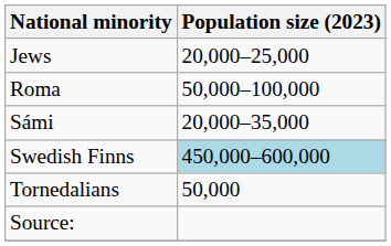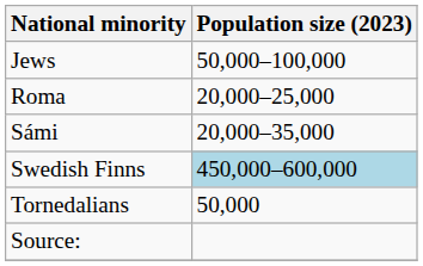 <table class="wikitable">
 <tr>
 <th>National minority</th>
 <th>Population size (2023)</th>
 </tr>
 <tr>
 <td>Jews</td>
-<td>20,000–25,000</td>
+<td>50,000–100,000</td>
 </tr>
 <tr>
 <td>Roma</td>
-<td>50,000–100,000</td>
+<td>20,000–25,000</td>
 </tr>
 <tr>
 <td>Sámi</td>
 <td>20,000–35,000</td>
 </tr>
 <tr>
 <td>Swedish Finns</td>
 <td style="background: lightblue;">450,000–600,000</td>
 </tr>
 <tr>
 <td>Tornedalians</td>
 <td>50,000</td>
 </tr>
 <tr>
 <td>Source:</td>
 <td></td>
 </tr>
 <tr>
 </tr>
 </table>
